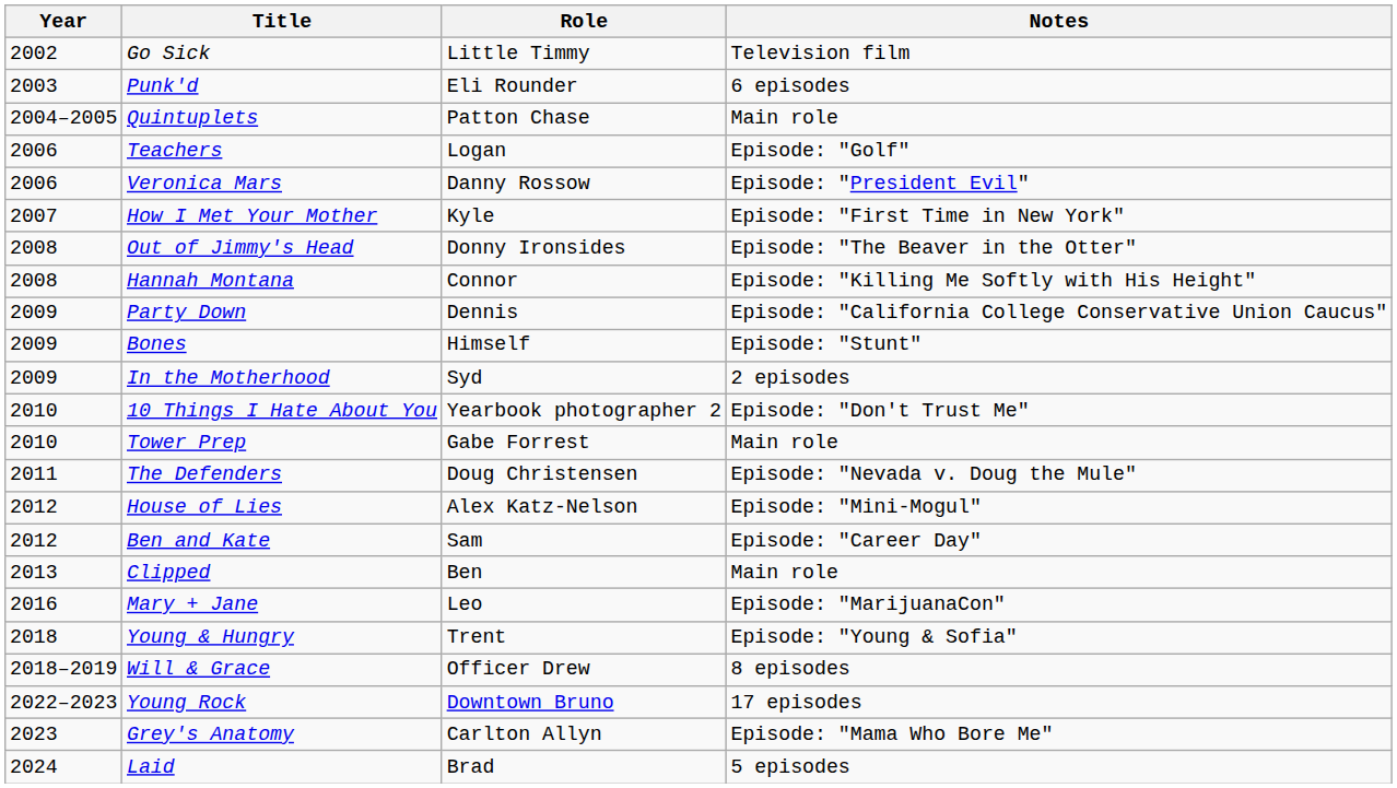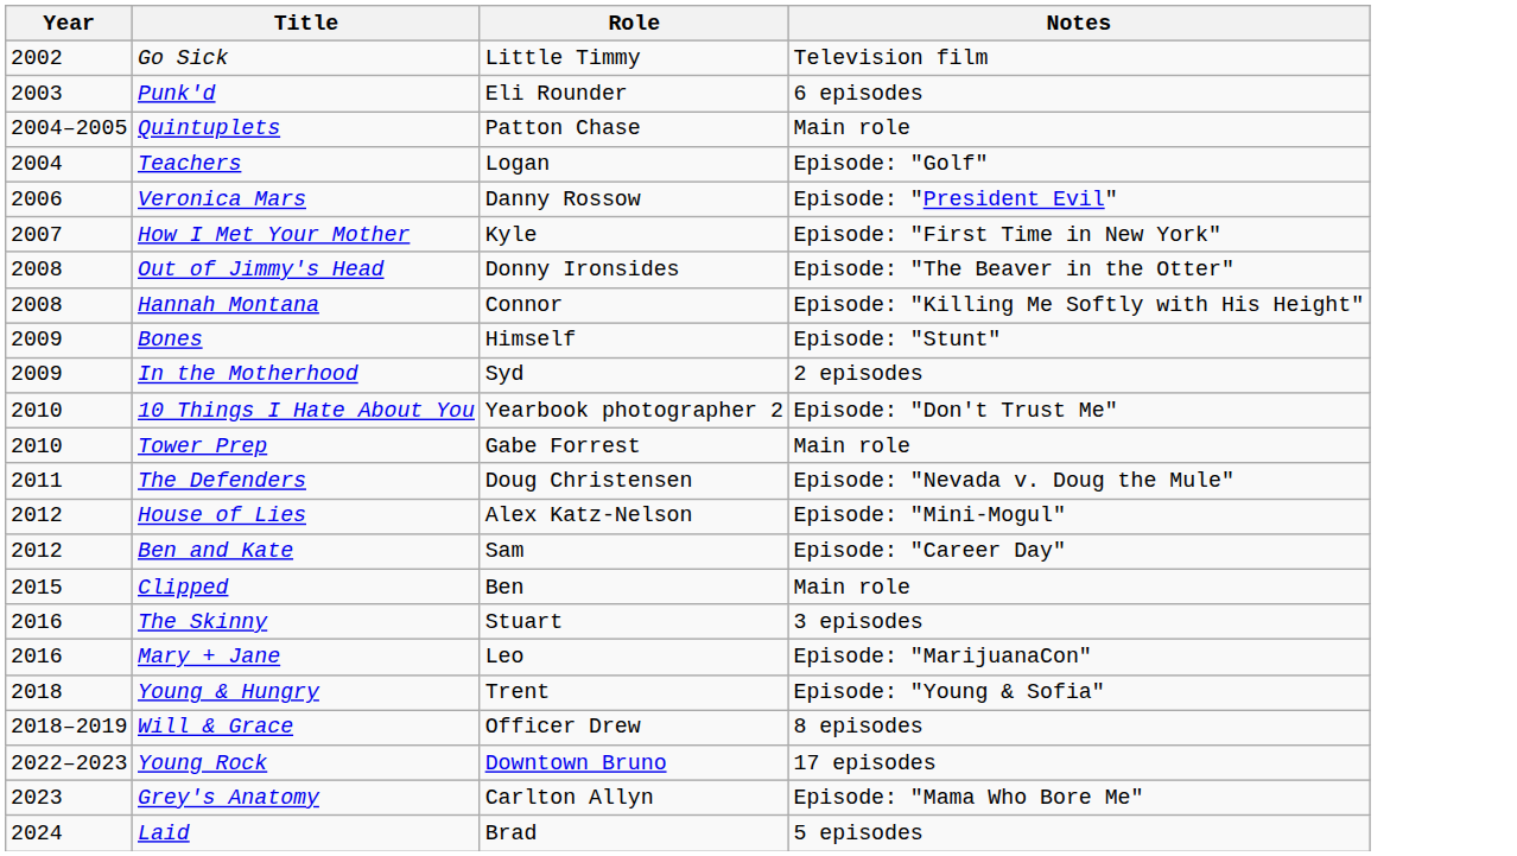 <table class="wikitable">
 <tr>
 <th>Year</th>
 <th>Title</th>
 <th>Role</th>
 <th>Notes</th>
 </tr>
 <tr>
 <td>2002</td>
 <td><em>Go Sick</em></td>
 <td>Little Timmy</td>
 <td>Television film</td>
 </tr>
 <tr>
 <td>2003</td>
 <td><em><a href='#'>Punk'd</a></em></td>
 <td>Eli Rounder</td>
 <td>6 episodes</td>
 </tr>
 <tr>
 <td>2004–2005</td>
 <td><em><a href='#'>Quintuplets</a></em></td>
 <td>Patton Chase</td>
 <td>Main role</td>
 </tr>
 <tr>
-<td>2006</td>
+<td>2004</td>
 <td><em><a href='#'>Teachers</a></em></td>
 <td>Logan</td>
 <td>Episode: "Golf"</td>
 </tr>
 <tr>
 <td>2006</td>
 <td><em><a href='#'>Veronica Mars</a></em></td>
 <td>Danny Rossow</td>
 <td>Episode: "<a href='#'>President Evil</a>"</td>
 </tr>
 <tr>
 <td>2007</td>
 <td><em><a href='#'>How I Met Your Mother</a></em></td>
 <td>Kyle</td>
 <td>Episode: "First Time in New York"</td>
 </tr>
 <tr>
 <td>2008</td>
 <td><em><a href='#'>Out of Jimmy's Head</a></em></td>
 <td>Donny Ironsides</td>
 <td>Episode: "The Beaver in the Otter"</td>
 </tr>
 <tr>
 <td>2008</td>
 <td><em><a href='#'>Hannah Montana</a></em></td>
 <td>Connor</td>
 <td>Episode: "Killing Me Softly with His Height"</td>
-</tr>
-<tr>
-<td>2009</td>
-<td><em><a href='#'>Party Down</a></em></td>
-<td>Dennis</td>
-<td>Episode: "California College Conservative Union Caucus"</td>
 </tr>
 <tr>
 <td>2009</td>
 <td><em><a href='#'>Bones</a></em></td>
 <td>Himself</td>
 <td>Episode: "Stunt"</td>
 </tr>
 <tr>
 <td>2009</td>
 <td><em><a href='#'>In the Motherhood</a></em></td>
 <td>Syd</td>
 <td>2 episodes</td>
 </tr>
 <tr>
 <td>2010</td>
 <td><em><a href='#'>10 Things I Hate About You</a></em></td>
 <td>Yearbook photographer 2</td>
 <td>Episode: "Don't Trust Me"</td>
 </tr>
 <tr>
 <td>2010</td>
 <td><em><a href='#'>Tower Prep</a></em></td>
 <td>Gabe Forrest</td>
 <td>Main role</td>
 </tr>
 <tr>
 <td>2011</td>
 <td><em><a href='#'>The Defenders</a></em></td>
 <td>Doug Christensen</td>
 <td>Episode: "Nevada v. Doug the Mule"</td>
 </tr>
 <tr>
 <td>2012</td>
 <td><em><a href='#'>House of Lies</a></em></td>
 <td>Alex Katz-Nelson</td>
 <td>Episode: "Mini-Mogul"</td>
 </tr>
 <tr>
 <td>2012</td>
 <td><em><a href='#'>Ben and Kate</a></em></td>
 <td>Sam</td>
 <td>Episode: "Career Day"</td>
 </tr>
 <tr>
-<td>2013</td>
+<td>2015</td>
 <td><em><a href='#'>Clipped</a></em></td>
 <td>Ben</td>
 <td>Main role</td>
+</tr>
+<tr>
+<td>2016</td>
+<td><em><a href='#'>The Skinny</a></em></td>
+<td>Stuart</td>
+<td>3 episodes</td>
 </tr>
 <tr>
 <td>2016</td>
 <td><em><a href='#'>Mary + Jane</a></em></td>
 <td>Leo</td>
 <td>Episode: "MarijuanaCon"</td>
 </tr>
 <tr>
 <td>2018</td>
 <td><em><a href='#'>Young & Hungry</a></em></td>
 <td>Trent</td>
 <td>Episode: "Young & Sofia"</td>
 </tr>
 <tr>
 <td>2018–2019</td>
 <td><em><a href='#'>Will & Grace</a></em></td>
 <td>Officer Drew</td>
 <td>8 episodes</td>
 </tr>
 <tr>
 <td>2022–2023</td>
 <td><em><a href='#'>Young Rock</a></em></td>
 <td><a href='#'>Downtown Bruno</a></td>
 <td>17 episodes</td>
 </tr>
 <tr>
 <td>2023</td>
 <td><em><a href='#'>Grey's Anatomy</a></em></td>
 <td>Carlton Allyn</td>
 <td>Episode: "Mama Who Bore Me"</td>
 </tr>
 <tr>
 <td>2024</td>
 <td><em><a href='#'>Laid</a></em></td>
 <td>Brad</td>
 <td>5 episodes</td>
 </tr>
 </table>
